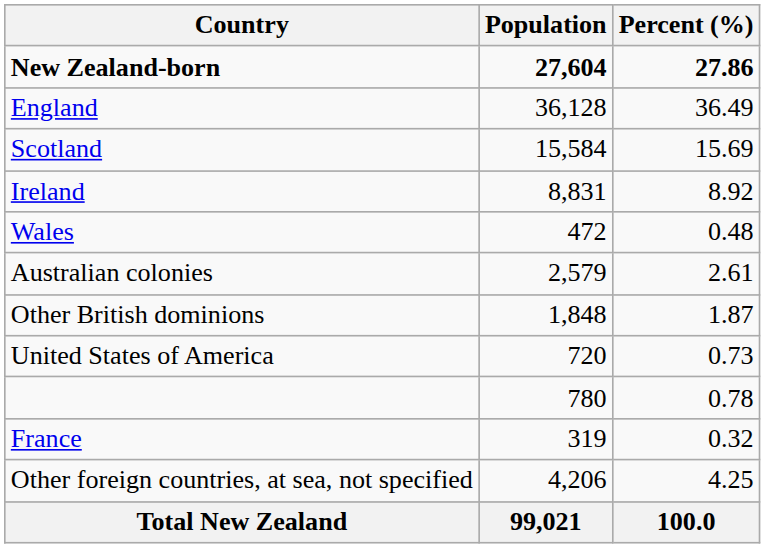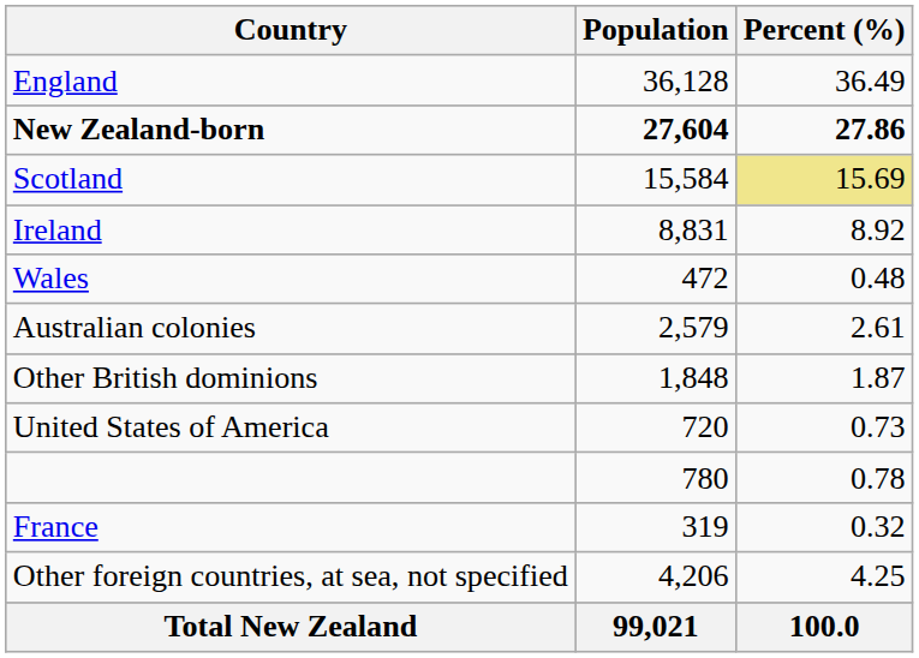 <table class="wikitable" style="text-align:right">
 <tr>
 <th>Country</th>
 <th>Population</th>
 <th>Percent (%)</th>
 </tr>
 <tr>
+<td align="left"> <a href='#'>England</a></td>
+<td>36,128</td>
+<td>36.49</td>
+</tr>
+<tr>
 <td align="left"> <strong>New Zealand-born</strong></td>
 <td><strong>27,604</strong></td>
 <td><strong>27.86</strong></td>
 </tr>
 <tr>
-<td align="left"> <a href='#'>England</a></td>
-<td>36,128</td>
-<td>36.49</td>
-</tr>
-<tr>
 <td align="left"> <a href='#'>Scotland</a></td>
 <td>15,584</td>
-<td>15.69</td>
+<td style="background: khaki;">15.69</td>
 </tr>
 <tr>
 <td align="left"> <a href='#'>Ireland</a></td>
 <td>8,831</td>
 <td>8.92</td>
 </tr>
 <tr>
 <td align="left"> <a href='#'>Wales</a></td>
 <td>472</td>
 <td>0.48</td>
 </tr>
 <tr>
 <td align="left"> Australian colonies</td>
 <td>2,579</td>
 <td>2.61</td>
 </tr>
 <tr>
 <td align="left"> Other British dominions</td>
 <td>1,848</td>
 <td>1.87</td>
 </tr>
 <tr>
 <td align="left"> United States of America</td>
 <td>720</td>
 <td>0.73</td>
 </tr>
 <tr>
 <td align="left"></td>
 <td>780</td>
 <td>0.78</td>
 </tr>
 <tr>
 <td align="left"> <a href='#'>France</a></td>
 <td>319</td>
 <td>0.32</td>
 </tr>
 <tr>
 <td align="left">Other foreign countries, at sea, not specified</td>
 <td>4,206</td>
 <td>4.25</td>
 </tr>
 <tr>
 <th>Total New Zealand</th>
 <th>99,021</th>
 <th>100.0</th>
 </tr>
 </table>
